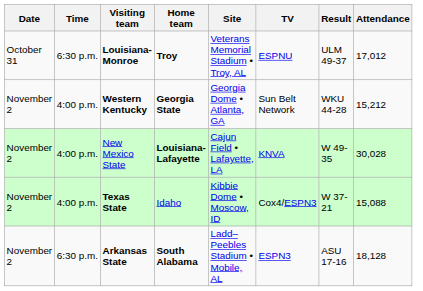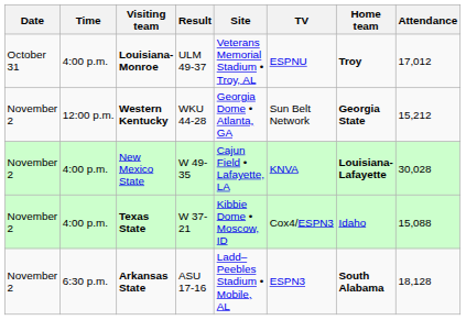 <table class="wikitable" style="font-size:95%;">
 <tr>
 <th>Date</th>
 <th>Time</th>
 <th>Visiting team</th>
-<th>Home team</th>
+<th>Result</th>
 <th>Site</th>
 <th>TV</th>
-<th>Result</th>
+<th>Home team</th>
 <th>Attendance</th>
 </tr>
 <tr>
 <td>October 31</td>
-<td>6:30 p.m.</td>
+<td>4:00 p.m.</td>
 <td><strong>Louisiana-Monroe</strong></td>
-<td><strong>Troy</strong></td>
+<td>ULM 49-37</td>
 <td><a href='#'>Veterans Memorial Stadium</a> • <a href='#'>Troy, AL</a></td>
 <td><a href='#'>ESPNU</a></td>
-<td>ULM 49-37</td>
+<td><strong>Troy</strong></td>
 <td>17,012</td>
 </tr>
 <tr>
 <td>November 2</td>
-<td>4:00 p.m.</td>
+<td>12:00 p.m.</td>
 <td><strong>Western Kentucky</strong></td>
-<td><strong>Georgia State</strong></td>
+<td>WKU 44-28</td>
 <td><a href='#'>Georgia Dome</a> • <a href='#'>Atlanta, GA</a></td>
 <td>Sun Belt Network</td>
-<td>WKU 44-28</td>
+<td><strong>Georgia State</strong></td>
 <td>15,212</td>
 </tr>
 <tr style="background:#cfc;">
 <td>November 2</td>
 <td>4:00 p.m.</td>
 <td><a href='#'>New Mexico State</a></td>
-<td><strong>Louisiana-Lafayette</strong></td>
+<td>W 49-35</td>
 <td><a href='#'>Cajun Field</a> • <a href='#'>Lafayette, LA</a></td>
 <td><a href='#'>KNVA</a></td>
-<td>W 49-35</td>
+<td><strong>Louisiana-Lafayette</strong></td>
 <td>30,028</td>
 </tr>
 <tr style="background:#cfc;">
 <td>November 2</td>
 <td>4:00 p.m.</td>
 <td><strong>Texas State</strong></td>
-<td><a href='#'>Idaho</a></td>
+<td>W 37-21</td>
 <td><a href='#'>Kibbie Dome</a> • <a href='#'>Moscow, ID</a></td>
 <td>Cox4/<a href='#'>ESPN3</a></td>
-<td>W 37-21</td>
+<td><a href='#'>Idaho</a></td>
 <td>15,088</td>
 </tr>
 <tr>
 <td>November 2</td>
 <td>6:30 p.m.</td>
 <td><strong>Arkansas State</strong></td>
-<td><strong>South Alabama</strong></td>
+<td>ASU 17-16</td>
 <td><a href='#'>Ladd–Peebles Stadium</a> • <a href='#'>Mobile, AL</a></td>
 <td><a href='#'>ESPN3</a></td>
-<td>ASU 17-16</td>
+<td><strong>South Alabama</strong></td>
 <td>18,128</td>
 </tr>
 </table>
